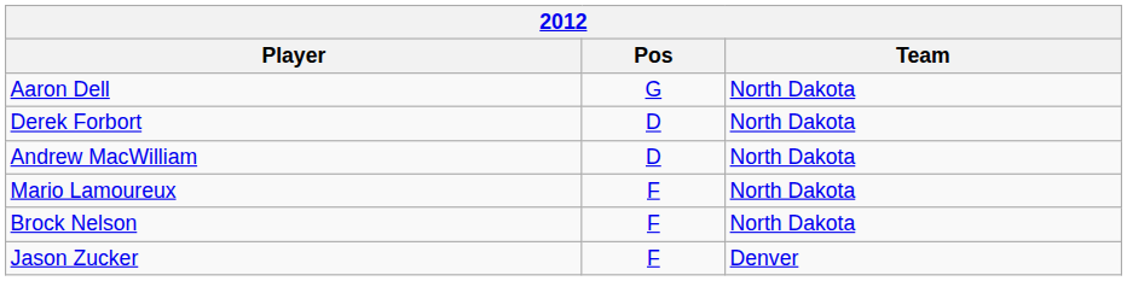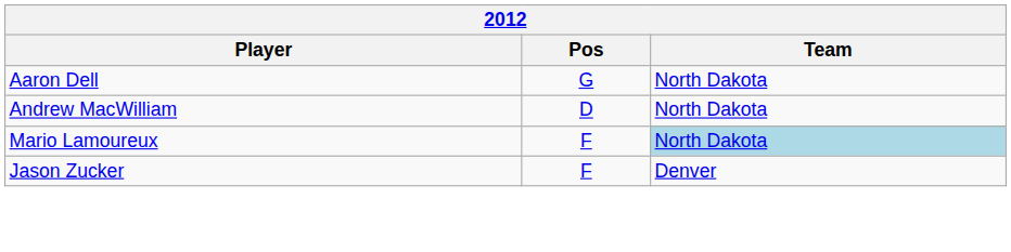 <table class="wikitable" width=95%>
 <tr>
 <th colspan=3><a href='#'>2012</a></th>
 </tr>
 <tr>
 <th>Player</th>
 <th>Pos</th>
 <th>Team</th>
 </tr>
 <tr>
 <td><a href='#'>Aaron Dell</a></td>
 <td align=center><a href='#'>G</a></td>
 <td><a href='#'>North Dakota</a></td>
 </tr>
 <tr>
-<td><a href='#'>Derek Forbort</a></td>
-<td align=center><a href='#'>D</a></td>
-<td><a href='#'>North Dakota</a></td>
-</tr>
-<tr>
 <td><a href='#'>Andrew MacWilliam</a></td>
 <td align=center><a href='#'>D</a></td>
 <td><a href='#'>North Dakota</a></td>
 </tr>
 <tr>
 <td><a href='#'>Mario Lamoureux</a></td>
 <td align=center><a href='#'>F</a></td>
-<td><a href='#'>North Dakota</a></td>
-</tr>
-<tr>
-<td><a href='#'>Brock Nelson</a></td>
-<td align=center><a href='#'>F</a></td>
-<td><a href='#'>North Dakota</a></td>
+<td style="background: lightblue;"><a href='#'>North Dakota</a></td>
 </tr>
 <tr>
 <td><a href='#'>Jason Zucker</a></td>
 <td align=center><a href='#'>F</a></td>
 <td><a href='#'>Denver</a></td>
 </tr>
 </table>
